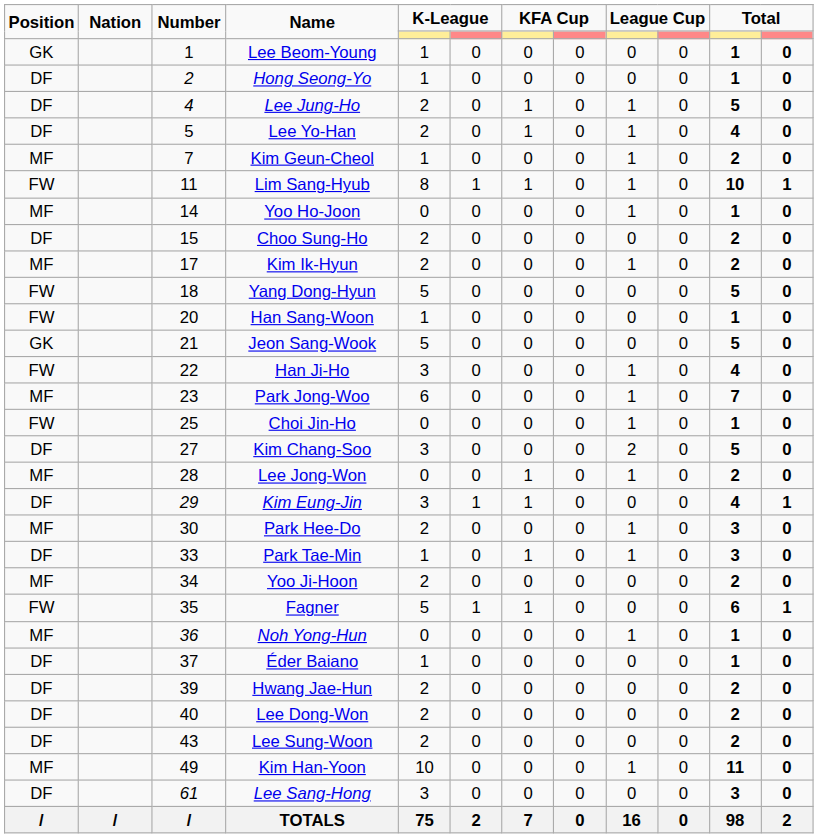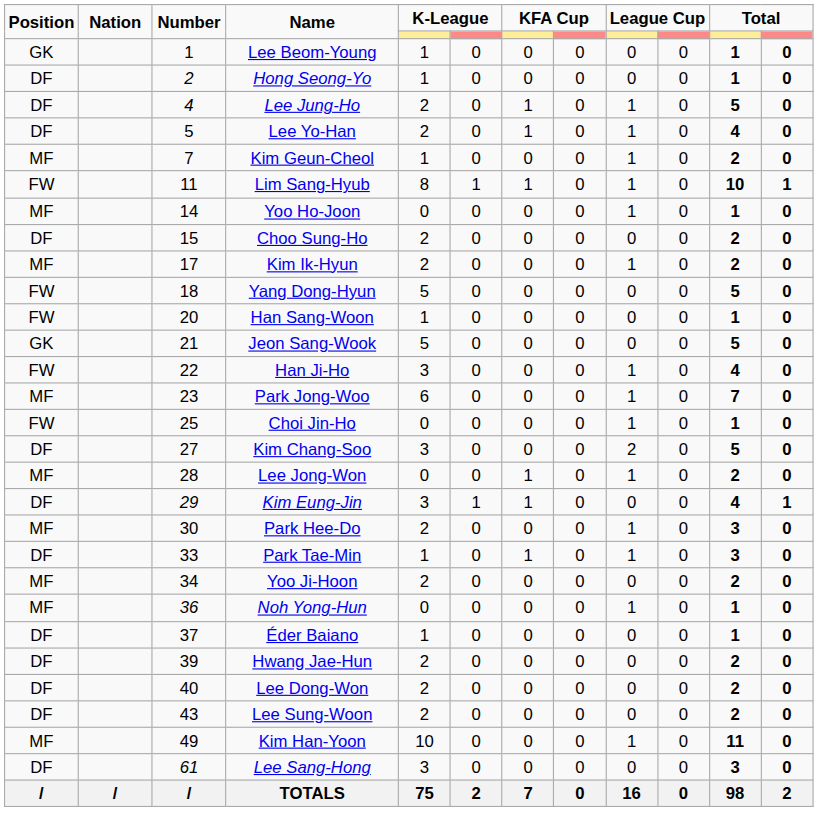 <table class="wikitable" style="font-size: 95%; text-align: center;">
 <tr>
 <td rowspan="2" width="60" align="center"><strong>Position</strong></td>
 <td rowspan="2" width="60" align="center"><strong>Nation</strong></td>
 <td rowspan="2" width="60" align="center"><strong>Number</strong></td>
 <td rowspan="2" width="150" align="center"><strong>Name</strong></td>
 <td colspan="2" width="80" align="center"><strong>K-League</strong></td>
 <td colspan="2" width="80" align="center"><strong>KFA Cup</strong></td>
 <td colspan="2" width="80" align="center"><strong>League Cup</strong></td>
 <td colspan="2" width="80" align="center"><strong>Total</strong></td>
 </tr>
 <tr>
 <th width="40" style="background: #FFEE99"></th>
 <th width="40" style="background: #FF8888"></th>
 <th width="40" style="background: #FFEE99"></th>
 <th width="40" style="background: #FF8888"></th>
 <th width="40" style="background: #FFEE99"></th>
 <th width="40" style="background: #FF8888"></th>
 <th width="40" style="background: #FFEE99"></th>
 <th width="40" style="background: #FF8888"></th>
 </tr>
 <tr>
 <td>GK</td>
 <td></td>
 <td>1</td>
 <td><a href='#'>Lee Beom-Young</a></td>
 <td>1</td>
 <td>0</td>
 <td>0</td>
 <td>0</td>
 <td>0</td>
 <td>0</td>
 <td><strong>1</strong></td>
 <td><strong>0</strong></td>
 </tr>
 <tr>
 <td>DF</td>
 <td></td>
 <td><em>2</em></td>
 <td><em><a href='#'>Hong Seong-Yo</a></em></td>
 <td>1</td>
 <td>0</td>
 <td>0</td>
 <td>0</td>
 <td>0</td>
 <td>0</td>
 <td><strong>1</strong></td>
 <td><strong>0</strong></td>
 </tr>
 <tr>
 <td>DF</td>
 <td></td>
 <td><em>4</em></td>
 <td><em><a href='#'>Lee Jung-Ho</a></em></td>
 <td>2</td>
 <td>0</td>
 <td>1</td>
 <td>0</td>
 <td>1</td>
 <td>0</td>
 <td><strong>5</strong></td>
 <td><strong>0</strong></td>
 </tr>
 <tr>
 <td>DF</td>
 <td></td>
 <td>5</td>
 <td><a href='#'>Lee Yo-Han</a></td>
 <td>2</td>
 <td>0</td>
 <td>1</td>
 <td>0</td>
 <td>1</td>
 <td>0</td>
 <td><strong>4</strong></td>
 <td><strong>0</strong></td>
 </tr>
 <tr>
 <td>MF</td>
 <td></td>
 <td>7</td>
 <td><a href='#'>Kim Geun-Cheol</a></td>
 <td>1</td>
 <td>0</td>
 <td>0</td>
 <td>0</td>
 <td>1</td>
 <td>0</td>
 <td><strong>2</strong></td>
 <td><strong>0</strong></td>
 </tr>
 <tr>
 <td>FW</td>
 <td></td>
 <td>11</td>
 <td><a href='#'>Lim Sang-Hyub</a></td>
 <td>8</td>
 <td>1</td>
 <td>1</td>
 <td>0</td>
 <td>1</td>
 <td>0</td>
 <td><strong>10</strong></td>
 <td><strong>1</strong></td>
 </tr>
 <tr>
 <td>MF</td>
 <td></td>
 <td>14</td>
 <td><a href='#'>Yoo Ho-Joon</a></td>
 <td>0</td>
 <td>0</td>
 <td>0</td>
 <td>0</td>
 <td>1</td>
 <td>0</td>
 <td><strong>1</strong></td>
 <td><strong>0</strong></td>
 </tr>
 <tr>
 <td>DF</td>
 <td></td>
 <td>15</td>
 <td><a href='#'>Choo Sung-Ho</a></td>
 <td>2</td>
 <td>0</td>
 <td>0</td>
 <td>0</td>
 <td>0</td>
 <td>0</td>
 <td><strong>2</strong></td>
 <td><strong>0</strong></td>
 </tr>
 <tr>
 <td>MF</td>
 <td></td>
 <td>17</td>
 <td><a href='#'>Kim Ik-Hyun</a></td>
 <td>2</td>
 <td>0</td>
 <td>0</td>
 <td>0</td>
 <td>1</td>
 <td>0</td>
 <td><strong>2</strong></td>
 <td><strong>0</strong></td>
 </tr>
 <tr>
 <td>FW</td>
 <td></td>
 <td>18</td>
 <td><a href='#'>Yang Dong-Hyun</a></td>
 <td>5</td>
 <td>0</td>
 <td>0</td>
 <td>0</td>
 <td>0</td>
 <td>0</td>
 <td><strong>5</strong></td>
 <td><strong>0</strong></td>
 </tr>
 <tr>
 <td>FW</td>
 <td></td>
 <td>20</td>
 <td><a href='#'>Han Sang-Woon</a></td>
 <td>1</td>
 <td>0</td>
 <td>0</td>
 <td>0</td>
 <td>0</td>
 <td>0</td>
 <td><strong>1</strong></td>
 <td><strong>0</strong></td>
 </tr>
 <tr>
 <td>GK</td>
 <td></td>
 <td>21</td>
 <td><a href='#'>Jeon Sang-Wook</a></td>
 <td>5</td>
 <td>0</td>
 <td>0</td>
 <td>0</td>
 <td>0</td>
 <td>0</td>
 <td><strong>5</strong></td>
 <td><strong>0</strong></td>
 </tr>
 <tr>
 <td>FW</td>
 <td></td>
 <td>22</td>
 <td><a href='#'>Han Ji-Ho</a></td>
 <td>3</td>
 <td>0</td>
 <td>0</td>
 <td>0</td>
 <td>1</td>
 <td>0</td>
 <td><strong>4</strong></td>
 <td><strong>0</strong></td>
 </tr>
 <tr>
 <td>MF</td>
 <td></td>
 <td>23</td>
 <td><a href='#'>Park Jong-Woo</a></td>
 <td>6</td>
 <td>0</td>
 <td>0</td>
 <td>0</td>
 <td>1</td>
 <td>0</td>
 <td><strong>7</strong></td>
 <td><strong>0</strong></td>
 </tr>
 <tr>
 <td>FW</td>
 <td></td>
 <td>25</td>
 <td><a href='#'>Choi Jin-Ho</a></td>
 <td>0</td>
 <td>0</td>
 <td>0</td>
 <td>0</td>
 <td>1</td>
 <td>0</td>
 <td><strong>1</strong></td>
 <td><strong>0</strong></td>
 </tr>
 <tr>
 <td>DF</td>
 <td></td>
 <td>27</td>
 <td><a href='#'>Kim Chang-Soo</a></td>
 <td>3</td>
 <td>0</td>
 <td>0</td>
 <td>0</td>
 <td>2</td>
 <td>0</td>
 <td><strong>5</strong></td>
 <td><strong>0</strong></td>
 </tr>
 <tr>
 <td>MF</td>
 <td></td>
 <td>28</td>
 <td><a href='#'>Lee Jong-Won</a></td>
 <td>0</td>
 <td>0</td>
 <td>1</td>
 <td>0</td>
 <td>1</td>
 <td>0</td>
 <td><strong>2</strong></td>
 <td><strong>0</strong></td>
 </tr>
 <tr>
 <td>DF</td>
 <td></td>
 <td><em>29</em></td>
 <td><em><a href='#'>Kim Eung-Jin</a></em></td>
 <td>3</td>
 <td>1</td>
 <td>1</td>
 <td>0</td>
 <td>0</td>
 <td>0</td>
 <td><strong>4</strong></td>
 <td><strong>1</strong></td>
 </tr>
 <tr>
 <td>MF</td>
 <td></td>
 <td>30</td>
 <td><a href='#'>Park Hee-Do</a></td>
 <td>2</td>
 <td>0</td>
 <td>0</td>
 <td>0</td>
 <td>1</td>
 <td>0</td>
 <td><strong>3</strong></td>
 <td><strong>0</strong></td>
 </tr>
 <tr>
 <td>DF</td>
 <td></td>
 <td>33</td>
 <td><a href='#'>Park Tae-Min</a></td>
 <td>1</td>
 <td>0</td>
 <td>1</td>
 <td>0</td>
 <td>1</td>
 <td>0</td>
 <td><strong>3</strong></td>
 <td><strong>0</strong></td>
 </tr>
 <tr>
 <td>MF</td>
 <td></td>
 <td>34</td>
 <td><a href='#'>Yoo Ji-Hoon</a></td>
 <td>2</td>
 <td>0</td>
 <td>0</td>
 <td>0</td>
 <td>0</td>
 <td>0</td>
 <td><strong>2</strong></td>
 <td><strong>0</strong></td>
 </tr>
 <tr>
-<td>FW</td>
-<td></td>
-<td>35</td>
-<td><a href='#'>Fagner</a></td>
-<td>5</td>
-<td>1</td>
-<td>1</td>
-<td>0</td>
-<td>0</td>
-<td>0</td>
-<td><strong>6</strong></td>
-<td><strong>1</strong></td>
-</tr>
-<tr>
 <td>MF</td>
 <td></td>
 <td><em>36</em></td>
 <td><em><a href='#'>Noh Yong-Hun</a></em></td>
 <td>0</td>
 <td>0</td>
 <td>0</td>
 <td>0</td>
 <td>1</td>
 <td>0</td>
 <td><strong>1</strong></td>
 <td><strong>0</strong></td>
 </tr>
 <tr>
 <td>DF</td>
 <td></td>
 <td>37</td>
 <td><a href='#'>Éder Baiano</a></td>
 <td>1</td>
 <td>0</td>
 <td>0</td>
 <td>0</td>
 <td>0</td>
 <td>0</td>
 <td><strong>1</strong></td>
 <td><strong>0</strong></td>
 </tr>
 <tr>
 <td>DF</td>
 <td></td>
 <td>39</td>
 <td><a href='#'>Hwang Jae-Hun</a></td>
 <td>2</td>
 <td>0</td>
 <td>0</td>
 <td>0</td>
 <td>0</td>
 <td>0</td>
 <td><strong>2</strong></td>
 <td><strong>0</strong></td>
 </tr>
 <tr>
 <td>DF</td>
 <td></td>
 <td>40</td>
 <td><a href='#'>Lee Dong-Won</a></td>
 <td>2</td>
 <td>0</td>
 <td>0</td>
 <td>0</td>
 <td>0</td>
 <td>0</td>
 <td><strong>2</strong></td>
 <td><strong>0</strong></td>
 </tr>
 <tr>
 <td>DF</td>
 <td></td>
 <td>43</td>
 <td><a href='#'>Lee Sung-Woon</a></td>
 <td>2</td>
 <td>0</td>
 <td>0</td>
 <td>0</td>
 <td>0</td>
 <td>0</td>
 <td><strong>2</strong></td>
 <td><strong>0</strong></td>
 </tr>
 <tr>
 <td>MF</td>
 <td></td>
 <td>49</td>
 <td><a href='#'>Kim Han-Yoon</a></td>
 <td>10</td>
 <td>0</td>
 <td>0</td>
 <td>0</td>
 <td>1</td>
 <td>0</td>
 <td><strong>11</strong></td>
 <td><strong>0</strong></td>
 </tr>
 <tr>
 <td>DF</td>
 <td></td>
 <td><em>61</em></td>
 <td><em><a href='#'>Lee Sang-Hong</a></em></td>
 <td>3</td>
 <td>0</td>
 <td>0</td>
 <td>0</td>
 <td>0</td>
 <td>0</td>
 <td><strong>3</strong></td>
 <td><strong>0</strong></td>
 </tr>
 <tr>
 <th>/</th>
 <th>/</th>
 <th>/</th>
 <th>TOTALS</th>
 <th>75</th>
 <th>2</th>
 <th>7</th>
 <th>0</th>
 <th>16</th>
 <th>0</th>
 <th>98</th>
 <th>2</th>
 </tr>
 </table>
